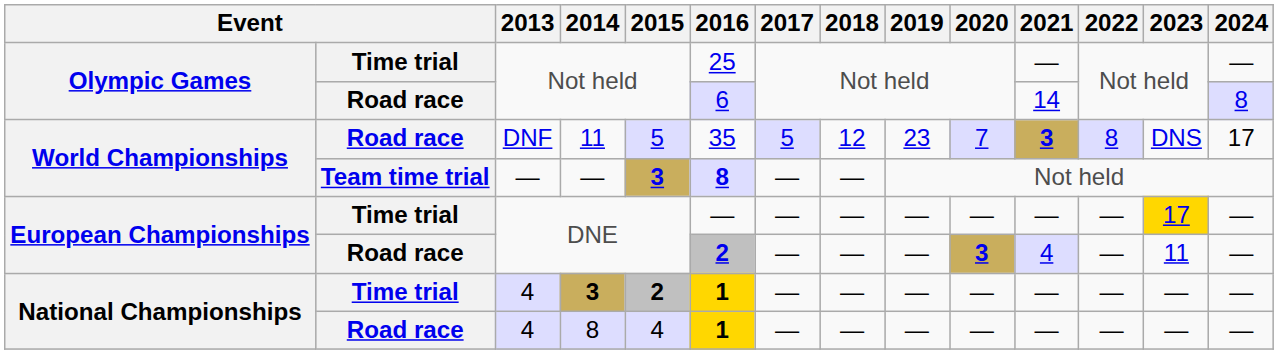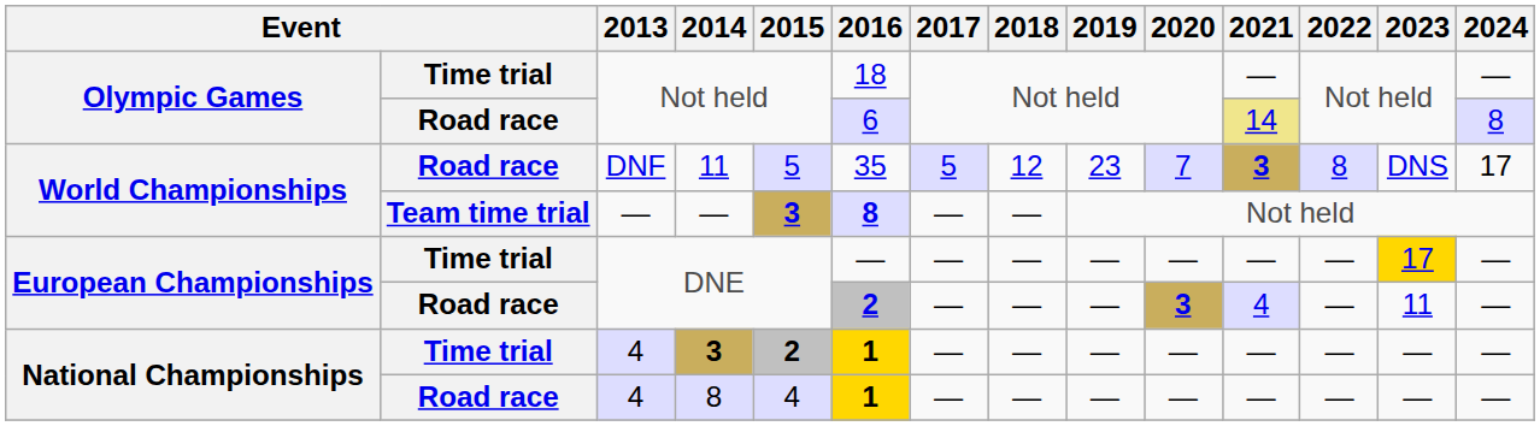 <table class="wikitable plainrowheaders">
 <tr>
 <th scope="col" colspan=2>Event</th>
 <th>2013</th>
 <th>2014</th>
 <th>2015</th>
 <th>2016</th>
 <th>2017</th>
 <th>2018</th>
 <th>2019</th>
 <th>2020</th>
 <th>2021</th>
 <th>2022</th>
 <th>2023</th>
 <th>2024</th>
 </tr>
 <tr style="text-align:center;">
 <th scope="row" rowspan=2> <a href='#'>Olympic Games</a></th>
 <th scope="row">Time trial</th>
 <td style="color:#4d4d4d;" colspan=3 rowspan=2>Not held</td>
-<td><a href='#'>25</a></td>
+<td><a href='#'>18</a></td>
 <td style="color:#4d4d4d;" colspan=4 rowspan=2>Not held</td>
 <td>—</td>
 <td style="color:#4d4d4d;" colspan=2 rowspan=2>Not held</td>
 <td>—</td>
 </tr>
 <tr style="text-align:center;">
 <th scope="row">Road race</th>
 <td style="background:#ddf;"><a href='#'>6</a></td>
-<td><a href='#'>14</a></td>
+<td style="background: khaki;"><a href='#'>14</a></td>
 <td style="background:#ddf;"><a href='#'>8</a></td>
 </tr>
 <tr style="text-align:center;">
 <th scope="row" rowspan=2> <a href='#'>World Championships</a></th>
 <th scope="row"><a href='#'>Road race</a></th>
 <td><a href='#'>DNF</a></td>
 <td><a href='#'>11</a></td>
 <td style="background:#ddf;"><a href='#'>5</a></td>
 <td><a href='#'>35</a></td>
 <td style="background:#ddf;"><a href='#'>5</a></td>
 <td><a href='#'>12</a></td>
 <td><a href='#'>23</a></td>
 <td style="background:#ddf;"><a href='#'>7</a></td>
 <td style="background:#C9AE5D;"><a href='#'><strong>3</strong></a></td>
 <td style="background:#ddf;"><a href='#'>8</a></td>
 <td><a href='#'>DNS</a></td>
 <td>17</td>
 </tr>
 <tr style="text-align:center;">
 <th scope="row"><a href='#'>Team time trial</a></th>
 <td>—</td>
 <td>—</td>
 <td style="background:#C9AE5D;"><a href='#'><strong>3</strong></a></td>
 <td style="background:#ddf;"><a href='#'><strong>8</strong></a></td>
 <td>—</td>
 <td>—</td>
 <td style="color:#4d4d4d;" colspan=6>Not held</td>
 </tr>
 <tr style="text-align:center;">
 <th scope="row" rowspan=2> <a href='#'>European Championships</a></th>
 <th scope="row">Time trial</th>
 <td style="color:#4d4d4d;" colspan=3 rowspan=2>DNE</td>
 <td>—</td>
 <td>—</td>
 <td>—</td>
 <td>—</td>
 <td>—</td>
 <td>—</td>
 <td>—</td>
 <td style="background: gold;"><a href='#'>17</a></td>
 <td>—</td>
 </tr>
 <tr style="text-align:center;">
 <th scope="row">Road race</th>
 <td style="background:silver"><a href='#'><strong>2</strong></a></td>
 <td>—</td>
 <td>—</td>
 <td>—</td>
 <td style="background:#C9AE5D;"><a href='#'><strong>3</strong></a></td>
 <td style="background:#ddf;"><a href='#'>4</a></td>
 <td>—</td>
 <td><a href='#'>11</a></td>
 <td>—</td>
 </tr>
 <tr style="text-align:center;">
 <th scope="row" rowspan=2> National Championships</th>
 <th scope="row"><a href='#'>Time trial</a></th>
 <td style="background:#ddf;">4</td>
 <td style="background:#C9AE5D;"><strong>3</strong></td>
 <td style="background:silver"><strong>2</strong></td>
 <td style="background:gold"><strong>1</strong></td>
 <td>—</td>
 <td>—</td>
 <td>—</td>
 <td>—</td>
 <td>—</td>
 <td>—</td>
 <td>—</td>
 <td>—</td>
 </tr>
 <tr style="text-align:center;">
 <th scope="row"><a href='#'>Road race</a></th>
 <td style="background:#ddf;">4</td>
 <td style="background:#ddf;">8</td>
 <td style="background:#ddf;">4</td>
 <td style="background:gold"><strong>1</strong></td>
 <td>—</td>
 <td>—</td>
 <td>—</td>
 <td>—</td>
 <td>—</td>
 <td>—</td>
 <td>—</td>
 <td>—</td>
 </tr>
 </table>
